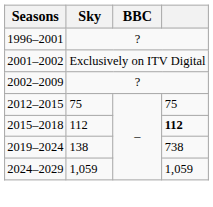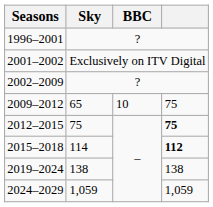 <table class="wikitable" style="float:right">
 <tr style="font-size:85%">
 <th>Seasons</th>
 <th>Sky</th>
 <th>BBC</th>
 <th></th>
 </tr>
 <tr style="font-size:75%">
 <td>1996–2001</td>
 <td colspan="3" align=center>?</td>
 </tr>
 <tr style="font-size:75%">
 <td>2001–2002</td>
 <td colspan="3" align=center>Exclusively on ITV Digital</td>
 </tr>
 <tr style="font-size:75%">
 <td>2002–2009</td>
 <td colspan="3" align=center>?</td>
 </tr>
 <tr style="font-size:75%">
+<td>2009–2012</td>
+<td>65</td>
+<td>10</td>
+<td>75</td>
+</tr>
+<tr style="font-size:75%">
 <td>2012–2015</td>
 <td>75</td>
 <td rowspan="4" align=center>–</td>
-<td>75</td>
+<td><strong>75</strong></td>
 </tr>
 <tr style="font-size:75%">
 <td>2015–2018</td>
-<td>112</td>
+<td>114</td>
 <td><strong>112</strong></td>
 </tr>
 <tr style="font-size:75%">
 <td>2019–2024</td>
 <td>138</td>
-<td>738</td>
+<td>138</td>
 </tr>
 <tr style="font-size:75%">
 <td>2024–2029</td>
 <td>1,059</td>
 <td>1,059</td>
 </tr>
 </table>
